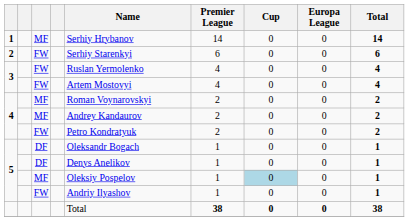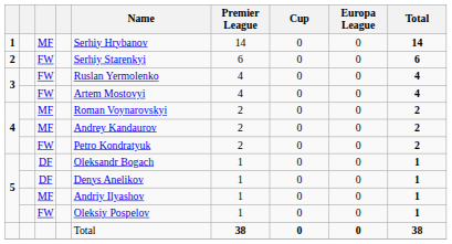 <table class="wikitable" style="text-align:center">
 <tr>
 <th width=15></th>
 <th width=15></th>
 <th width=15></th>
 <th width=15></th>
 <th width=200>Name</th>
 <th width=80><strong>Premier League</strong></th>
 <th width=80><strong>Cup</strong></th>
 <th width=80><strong>Europa League</strong></th>
 <th width=80>Total</th>
 </tr>
 <tr>
 <td><strong>1</strong></td>
 <td></td>
 <td><a href='#'>MF</a></td>
 <td></td>
 <td align=left><a href='#'>Serhiy Hrybanov</a></td>
 <td>14</td>
 <td>0</td>
 <td>0</td>
 <td><strong>14</strong></td>
 </tr>
 <tr>
 <td><strong>2</strong></td>
 <td></td>
 <td><a href='#'>FW</a></td>
 <td></td>
 <td align=left><a href='#'>Serhiy Starenkyi</a></td>
 <td>6</td>
 <td>0</td>
 <td>0</td>
 <td><strong>6</strong></td>
 </tr>
 <tr>
 <td rowspan=2><strong>3</strong></td>
 <td></td>
 <td><a href='#'>FW</a></td>
 <td></td>
 <td align=left><a href='#'>Ruslan Yermolenko</a></td>
 <td>4</td>
 <td>0</td>
 <td>0</td>
 <td><strong>4</strong></td>
 </tr>
 <tr>
 <td></td>
 <td><a href='#'>FW</a></td>
 <td></td>
 <td align=left><a href='#'>Artem Mostovyi</a></td>
 <td>4</td>
 <td>0</td>
 <td>0</td>
 <td><strong>4</strong></td>
 </tr>
 <tr>
 <td rowspan=3><strong>4</strong></td>
 <td></td>
 <td><a href='#'>MF</a></td>
 <td></td>
 <td align=left><a href='#'>Roman Voynarovskyi</a></td>
 <td>2</td>
 <td>0</td>
 <td>0</td>
 <td><strong>2</strong></td>
 </tr>
 <tr>
 <td></td>
 <td><a href='#'>MF</a></td>
 <td></td>
 <td align=left><a href='#'>Andrey Kandaurov</a></td>
 <td>2</td>
 <td>0</td>
 <td>0</td>
 <td><strong>2</strong></td>
 </tr>
 <tr>
 <td></td>
 <td><a href='#'>FW</a></td>
 <td></td>
 <td align=left><a href='#'>Petro Kondratyuk</a></td>
 <td>2</td>
 <td>0</td>
 <td>0</td>
 <td><strong>2</strong></td>
 </tr>
 <tr>
 <td rowspan=4><strong>5</strong></td>
 <td></td>
 <td><a href='#'>DF</a></td>
 <td></td>
 <td align=left><a href='#'>Oleksandr Bogach</a></td>
 <td>1</td>
 <td>0</td>
 <td>0</td>
 <td><strong>1</strong></td>
 </tr>
 <tr>
 <td></td>
 <td><a href='#'>DF</a></td>
 <td></td>
 <td align=left><a href='#'>Denys Anelikov</a></td>
 <td>1</td>
 <td>0</td>
 <td>0</td>
 <td><strong>1</strong></td>
 </tr>
 <tr>
 <td></td>
 <td><a href='#'>MF</a></td>
 <td></td>
-<td align=left><a href='#'>Oleksiy Pospelov</a></td>
+<td align=left><a href='#'>Andriy Ilyashov</a></td>
 <td>1</td>
-<td style="background: lightblue;">0</td>
+<td>0</td>
 <td>0</td>
 <td><strong>1</strong></td>
 </tr>
 <tr>
 <td></td>
 <td><a href='#'>FW</a></td>
 <td></td>
-<td align=left><a href='#'>Andriy Ilyashov</a></td>
+<td align=left><a href='#'>Oleksiy Pospelov</a></td>
 <td>1</td>
 <td>0</td>
 <td>0</td>
 <td><strong>1</strong></td>
 </tr>
 <tr>
 <td></td>
 <td></td>
 <td></td>
 <td></td>
 <td align=left>Total</td>
 <td><strong>38</strong></td>
 <td><strong>0</strong></td>
 <td><strong>0</strong></td>
 <td><strong>38</strong></td>
 </tr>
 <tr>
 </tr>
 </table>
